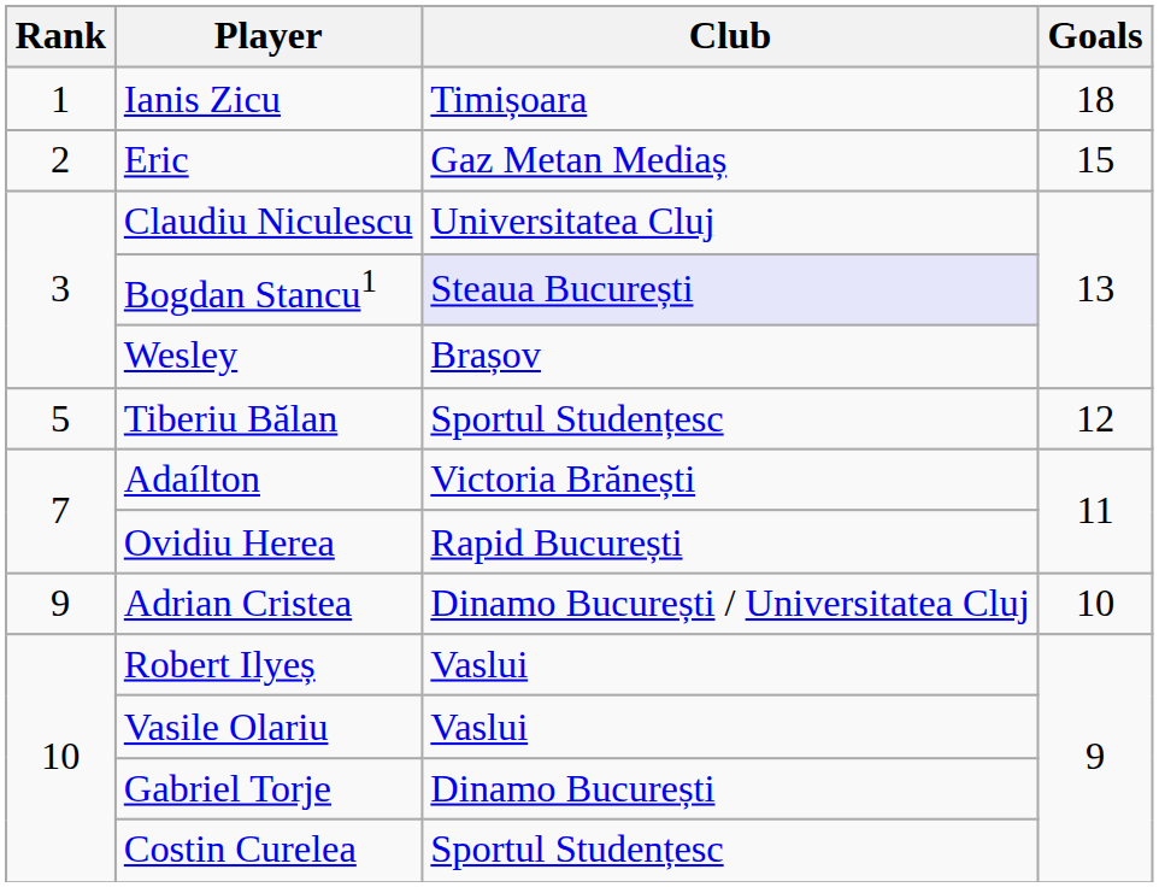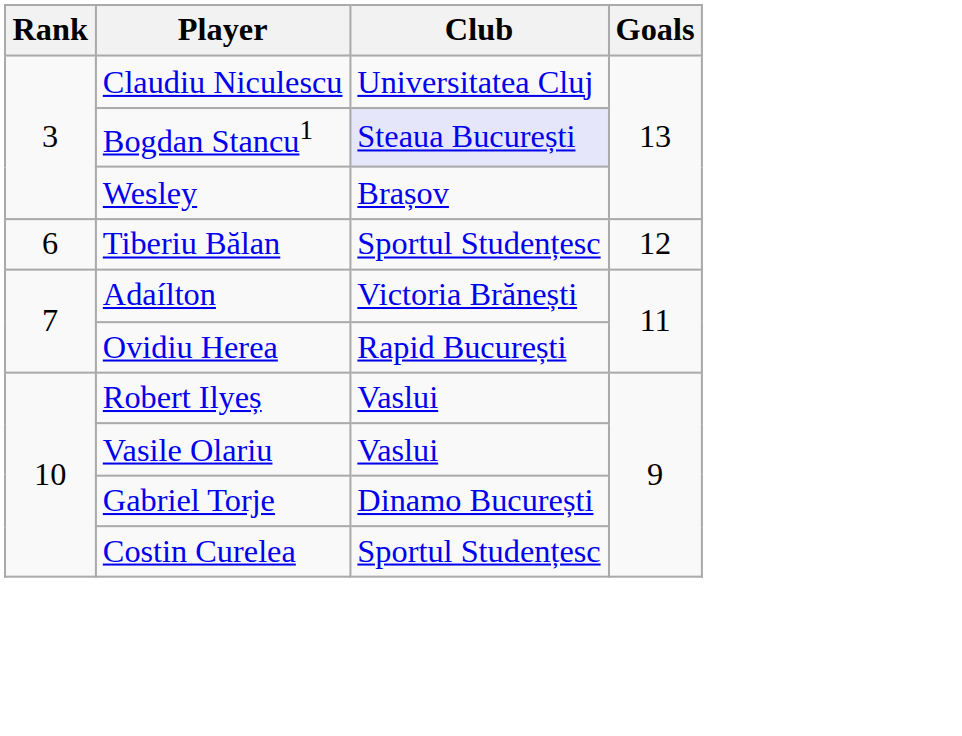 <table class="wikitable">
 <tr>
 <th style="width:28px">Rank</th>
 <th>Player</th>
 <th>Club</th>
 <th>Goals</th>
-</tr>
-<tr>
-<td align="center">1</td>
-<td> <a href='#'>Ianis Zicu</a></td>
-<td><a href='#'>Timișoara</a></td>
-<td align="center">18</td>
-</tr>
-<tr>
-<td align="center">2</td>
-<td> <a href='#'>Eric</a></td>
-<td><a href='#'>Gaz Metan Mediaș</a></td>
-<td align="center">15</td>
 </tr>
 <tr>
 <td rowspan="3" align="center">3</td>
 <td> <a href='#'>Claudiu Niculescu</a></td>
 <td><a href='#'>Universitatea Cluj</a></td>
 <td rowspan="3" align="center">13</td>
 </tr>
 <tr>
 <td> <a href='#'>Bogdan Stancu</a><sup>1</sup></td>
 <td style="background: lavender;"><a href='#'>Steaua București</a></td>
 </tr>
 <tr>
 <td> <a href='#'>Wesley</a></td>
 <td><a href='#'>Brașov</a></td>
 </tr>
 <tr>
-<td align="center">5</td>
+<td align="center">6</td>
 <td> <a href='#'>Tiberiu Bălan</a></td>
 <td><a href='#'>Sportul Studențesc</a></td>
 <td align="center">12</td>
 </tr>
 <tr>
 <td rowspan="2" align="center">7</td>
 <td> <a href='#'>Adaílton</a></td>
 <td><a href='#'>Victoria Brănești</a></td>
 <td rowspan="2" align="center">11</td>
 </tr>
 <tr>
 <td> <a href='#'>Ovidiu Herea</a></td>
 <td><a href='#'>Rapid București</a></td>
-</tr>
-<tr>
-<td align="center">9</td>
-<td> <a href='#'>Adrian Cristea</a></td>
-<td><a href='#'>Dinamo București</a> / <a href='#'>Universitatea Cluj</a></td>
-<td align="center">10</td>
 </tr>
 <tr>
 <td rowspan="4" align="center">10</td>
 <td> <a href='#'>Robert Ilyeș</a></td>
 <td><a href='#'>Vaslui</a></td>
 <td rowspan="4" align="center">9</td>
 </tr>
 <tr>
 <td> <a href='#'>Vasile Olariu</a></td>
 <td><a href='#'>Vaslui</a></td>
 </tr>
 <tr>
 <td> <a href='#'>Gabriel Torje</a></td>
 <td><a href='#'>Dinamo București</a></td>
 </tr>
 <tr>
 <td> <a href='#'>Costin Curelea</a></td>
 <td><a href='#'>Sportul Studențesc</a></td>
 </tr>
 </table>
